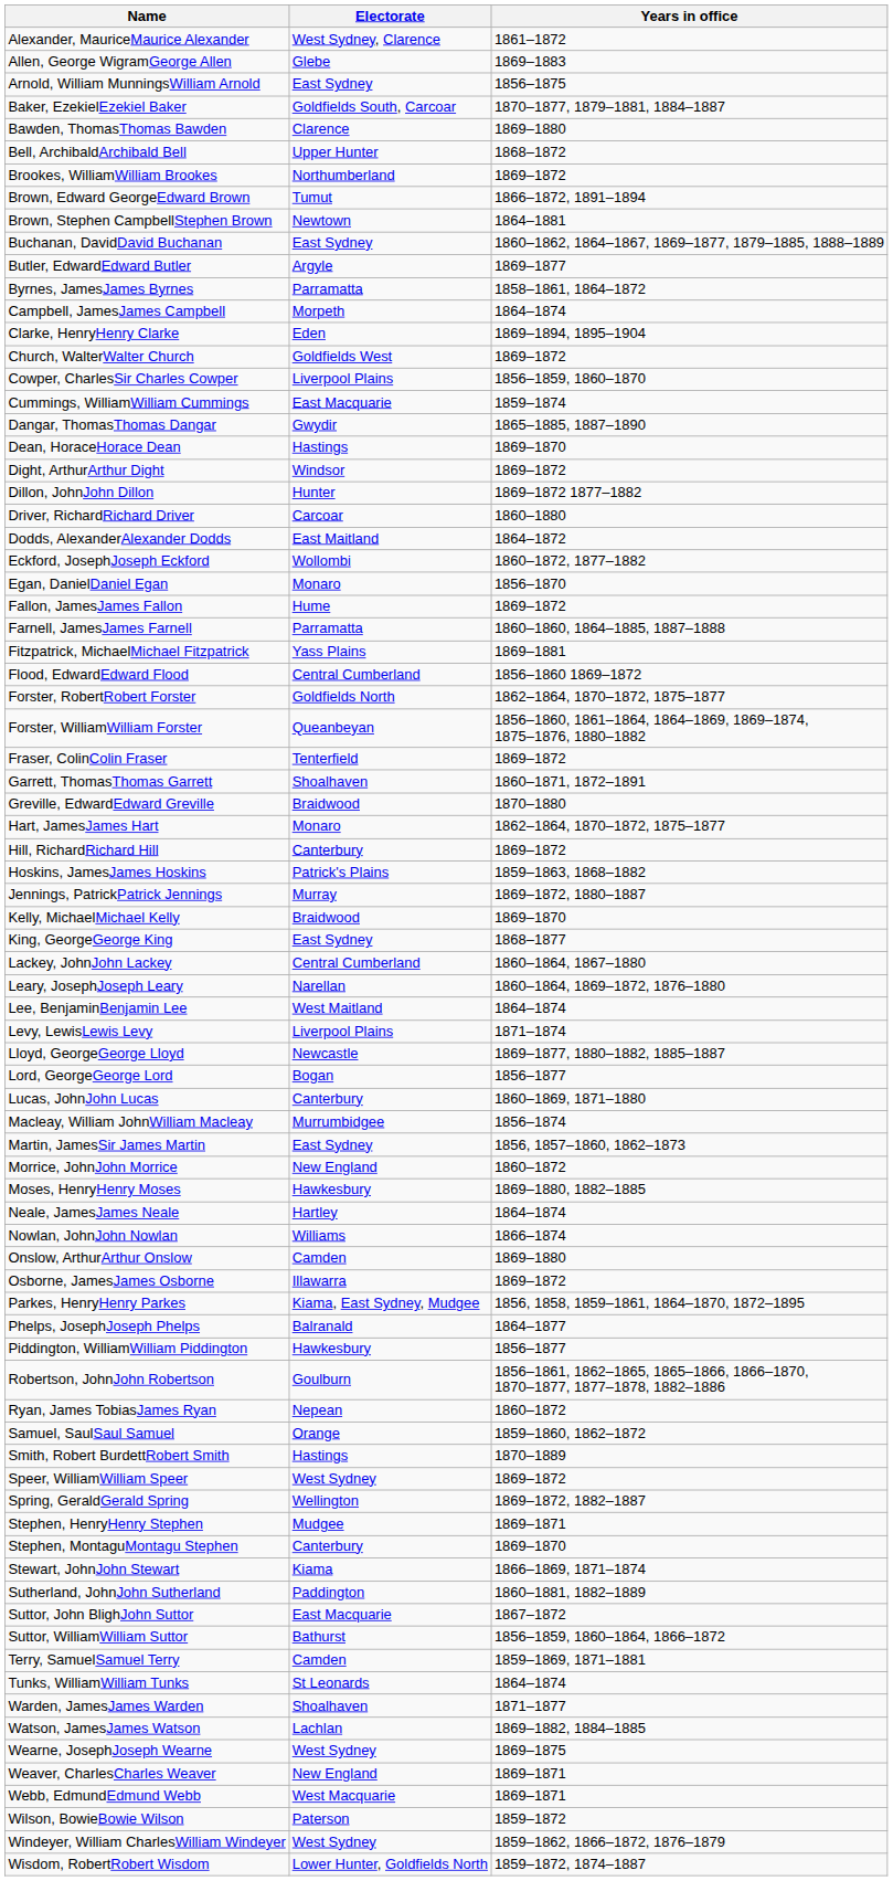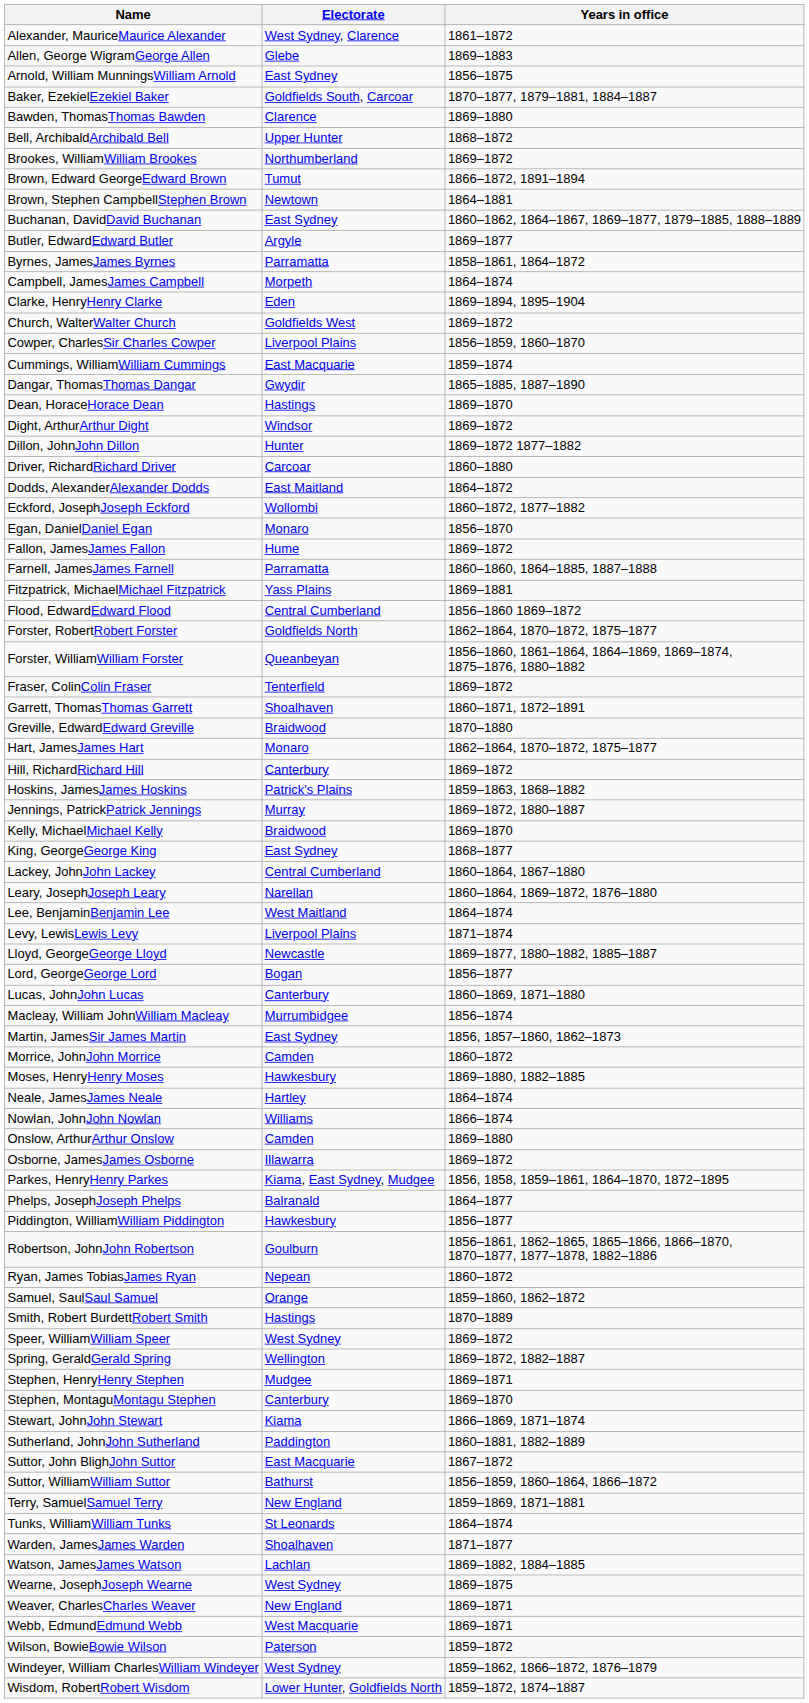 <table class="wikitable sortable" style="border:1px solid #aaa; border-collapse:collapse">
 <tr bgcolor="#cccccc">
 <th><strong>Name</strong></th>
 <th><strong><a href='#'>Electorate</a></strong></th>
 <th><strong>Years in office</strong></th>
 </tr>
 <tr>
 <td><span>Alexander, Maurice</span><a href='#'>Maurice Alexander</a></td>
 <td><a href='#'>West Sydney</a>, <a href='#'>Clarence</a></td>
 <td>1861–1872</td>
 </tr>
 <tr>
 <td><span>Allen, George Wigram</span><a href='#'>George Allen</a></td>
 <td><a href='#'>Glebe</a></td>
 <td>1869–1883</td>
 </tr>
 <tr>
 <td><span>Arnold, William Munnings</span><a href='#'>William Arnold</a></td>
 <td><a href='#'>East Sydney</a></td>
 <td>1856–1875</td>
 </tr>
 <tr>
 <td><span>Baker, Ezekiel</span><a href='#'>Ezekiel Baker</a></td>
 <td><a href='#'>Goldfields South</a>, <a href='#'>Carcoar</a></td>
 <td>1870–1877, 1879–1881, 1884–1887</td>
 </tr>
 <tr>
 <td><span>Bawden, Thomas</span><a href='#'>Thomas Bawden</a></td>
 <td><a href='#'>Clarence</a></td>
 <td>1869–1880</td>
 </tr>
 <tr>
 <td><span>Bell, Archibald</span><a href='#'>Archibald Bell</a></td>
 <td><a href='#'>Upper Hunter</a></td>
 <td>1868–1872</td>
 </tr>
 <tr>
 <td><span>Brookes, William</span><a href='#'>William Brookes</a></td>
 <td><a href='#'>Northumberland</a></td>
 <td>1869–1872</td>
 </tr>
 <tr>
 <td><span>Brown, Edward George</span><a href='#'>Edward Brown</a></td>
 <td><a href='#'>Tumut</a></td>
 <td>1866–1872, 1891–1894</td>
 </tr>
 <tr>
 <td><span>Brown, Stephen Campbell</span><a href='#'>Stephen Brown</a></td>
 <td><a href='#'>Newtown</a></td>
 <td>1864–1881</td>
 </tr>
 <tr>
 <td><span>Buchanan, David</span><a href='#'>David Buchanan</a></td>
 <td><a href='#'>East Sydney</a></td>
 <td>1860–1862, 1864–1867, 1869–1877, 1879–1885, 1888–1889</td>
 </tr>
 <tr>
 <td><span>Butler, Edward</span><a href='#'>Edward Butler</a></td>
 <td><a href='#'>Argyle</a></td>
 <td>1869–1877</td>
 </tr>
 <tr>
 <td><span>Byrnes, James</span><a href='#'>James Byrnes</a></td>
 <td><a href='#'>Parramatta</a></td>
 <td>1858–1861, 1864–1872</td>
 </tr>
 <tr>
 <td><span>Campbell, James</span><a href='#'>James Campbell</a></td>
 <td><a href='#'>Morpeth</a></td>
 <td>1864–1874</td>
 </tr>
 <tr>
 <td><span>Clarke, Henry</span><a href='#'>Henry Clarke</a></td>
 <td><a href='#'>Eden</a></td>
 <td>1869–1894, 1895–1904</td>
 </tr>
 <tr>
 <td><span>Church, Walter</span><a href='#'>Walter Church</a></td>
 <td><a href='#'>Goldfields West</a></td>
 <td>1869–1872</td>
 </tr>
 <tr>
 <td><span>Cowper, Charles</span><a href='#'>Sir Charles Cowper</a></td>
 <td><a href='#'>Liverpool Plains</a></td>
 <td>1856–1859, 1860–1870</td>
 </tr>
 <tr>
 <td><span>Cummings, William</span><a href='#'>William Cummings</a></td>
 <td><a href='#'>East Macquarie</a></td>
 <td>1859–1874</td>
 </tr>
 <tr>
 <td><span>Dangar, Thomas</span><a href='#'>Thomas Dangar</a></td>
 <td><a href='#'>Gwydir</a></td>
 <td>1865–1885, 1887–1890</td>
 </tr>
 <tr>
 <td><span>Dean, Horace</span><a href='#'>Horace Dean</a></td>
 <td><a href='#'>Hastings</a></td>
 <td>1869–1870</td>
 </tr>
 <tr>
 <td><span>Dight, Arthur</span><a href='#'>Arthur Dight</a></td>
 <td><a href='#'>Windsor</a></td>
 <td>1869–1872</td>
 </tr>
 <tr>
 <td><span>Dillon, John</span><a href='#'>John Dillon</a></td>
 <td><a href='#'>Hunter</a></td>
 <td>1869–1872 1877–1882</td>
 </tr>
 <tr>
 <td><span>Driver, Richard</span><a href='#'>Richard Driver</a></td>
 <td><a href='#'>Carcoar</a></td>
 <td>1860–1880</td>
 </tr>
 <tr>
 <td><span>Dodds, Alexander</span><a href='#'>Alexander Dodds</a></td>
 <td><a href='#'>East Maitland</a></td>
 <td>1864–1872</td>
 </tr>
 <tr>
 <td><span>Eckford, Joseph</span><a href='#'>Joseph Eckford</a></td>
 <td><a href='#'>Wollombi</a></td>
 <td>1860–1872, 1877–1882</td>
 </tr>
 <tr>
 <td><span>Egan, Daniel</span><a href='#'>Daniel Egan</a></td>
 <td><a href='#'>Monaro</a></td>
 <td>1856–1870</td>
 </tr>
 <tr>
 <td><span>Fallon, James</span><a href='#'>James Fallon</a></td>
 <td><a href='#'>Hume</a></td>
 <td>1869–1872</td>
 </tr>
 <tr>
 <td><span>Farnell, James</span><a href='#'>James Farnell</a></td>
 <td><a href='#'>Parramatta</a></td>
 <td>1860–1860, 1864–1885, 1887–1888</td>
 </tr>
 <tr>
 <td><span>Fitzpatrick, Michael</span><a href='#'>Michael Fitzpatrick</a></td>
 <td><a href='#'>Yass Plains</a></td>
 <td>1869–1881</td>
 </tr>
 <tr>
 <td><span>Flood, Edward</span><a href='#'>Edward Flood</a></td>
 <td><a href='#'>Central Cumberland</a></td>
 <td>1856–1860 1869–1872</td>
 </tr>
 <tr>
 <td><span>Forster, Robert</span><a href='#'>Robert Forster</a></td>
 <td><a href='#'>Goldfields North</a></td>
 <td>1862–1864, 1870–1872, 1875–1877</td>
 </tr>
 <tr>
 <td><span>Forster, William</span><a href='#'>William Forster</a></td>
 <td><a href='#'>Queanbeyan</a></td>
 <td>1856–1860, 1861–1864, 1864–1869, 1869–1874,<br>1875–1876, 1880–1882</td>
 </tr>
 <tr>
 <td><span>Fraser, Colin</span><a href='#'>Colin Fraser</a></td>
 <td><a href='#'>Tenterfield</a></td>
 <td>1869–1872</td>
 </tr>
 <tr>
 <td><span>Garrett, Thomas</span><a href='#'>Thomas Garrett</a></td>
 <td><a href='#'>Shoalhaven</a></td>
 <td>1860–1871, 1872–1891</td>
 </tr>
 <tr>
 <td><span>Greville, Edward</span><a href='#'>Edward Greville</a></td>
 <td><a href='#'>Braidwood</a></td>
 <td>1870–1880</td>
 </tr>
 <tr>
 <td><span>Hart, James</span><a href='#'>James Hart</a></td>
 <td><a href='#'>Monaro</a></td>
 <td>1862–1864, 1870–1872, 1875–1877</td>
 </tr>
 <tr>
 <td><span>Hill, Richard</span><a href='#'>Richard Hill</a></td>
 <td><a href='#'>Canterbury</a></td>
 <td>1869–1872</td>
 </tr>
 <tr>
 <td><span>Hoskins, James</span><a href='#'>James Hoskins</a></td>
 <td><a href='#'>Patrick's Plains</a></td>
 <td>1859–1863, 1868–1882</td>
 </tr>
 <tr>
 <td><span>Jennings, Patrick</span><a href='#'>Patrick Jennings</a></td>
 <td><a href='#'>Murray</a></td>
 <td>1869–1872, 1880–1887</td>
 </tr>
 <tr>
 <td><span>Kelly, Michael</span><a href='#'>Michael Kelly</a></td>
 <td><a href='#'>Braidwood</a></td>
 <td>1869–1870</td>
 </tr>
 <tr>
 <td><span>King, George</span><a href='#'>George King</a></td>
 <td><a href='#'>East Sydney</a></td>
 <td>1868–1877</td>
 </tr>
 <tr>
 <td><span>Lackey, John</span><a href='#'>John Lackey</a></td>
 <td><a href='#'>Central Cumberland</a></td>
 <td>1860–1864, 1867–1880</td>
 </tr>
 <tr>
 <td><span>Leary, Joseph</span><a href='#'>Joseph Leary</a></td>
 <td><a href='#'>Narellan</a></td>
 <td>1860–1864, 1869–1872, 1876–1880</td>
 </tr>
 <tr>
 <td><span>Lee, Benjamin</span><a href='#'>Benjamin Lee</a></td>
 <td><a href='#'>West Maitland</a></td>
 <td>1864–1874</td>
 </tr>
 <tr>
 <td><span>Levy, Lewis</span><a href='#'>Lewis Levy</a></td>
 <td><a href='#'>Liverpool Plains</a></td>
 <td>1871–1874</td>
 </tr>
 <tr>
 <td><span>Lloyd, George</span><a href='#'>George Lloyd</a></td>
 <td><a href='#'>Newcastle</a></td>
 <td>1869–1877, 1880–1882, 1885–1887</td>
 </tr>
 <tr>
 <td><span>Lord, George</span><a href='#'>George Lord</a></td>
 <td><a href='#'>Bogan</a></td>
 <td>1856–1877</td>
 </tr>
 <tr>
 <td><span>Lucas, John</span><a href='#'>John Lucas</a></td>
 <td><a href='#'>Canterbury</a></td>
 <td>1860–1869, 1871–1880</td>
 </tr>
 <tr>
 <td><span>Macleay, William John</span><a href='#'>William Macleay</a></td>
 <td><a href='#'>Murrumbidgee</a></td>
 <td>1856–1874</td>
 </tr>
 <tr>
 <td><span>Martin, James</span><a href='#'>Sir James Martin</a></td>
 <td><a href='#'>East Sydney</a></td>
 <td>1856, 1857–1860, 1862–1873</td>
 </tr>
 <tr>
 <td><span>Morrice, John</span><a href='#'>John Morrice</a></td>
-<td><a href='#'>New England</a></td>
+<td><a href='#'>Camden</a></td>
 <td>1860–1872</td>
 </tr>
 <tr>
 <td><span>Moses, Henry</span><a href='#'>Henry Moses</a></td>
 <td><a href='#'>Hawkesbury</a></td>
 <td>1869–1880, 1882–1885</td>
 </tr>
 <tr>
 <td><span>Neale, James</span><a href='#'>James Neale</a></td>
 <td><a href='#'>Hartley</a></td>
 <td>1864–1874</td>
 </tr>
 <tr>
 <td><span>Nowlan, John</span><a href='#'>John Nowlan</a></td>
 <td><a href='#'>Williams</a></td>
 <td>1866–1874</td>
 </tr>
 <tr>
 <td><span>Onslow, Arthur</span><a href='#'>Arthur Onslow</a></td>
 <td><a href='#'>Camden</a></td>
 <td>1869–1880</td>
 </tr>
 <tr>
 <td><span>Osborne, James</span><a href='#'>James Osborne</a></td>
 <td><a href='#'>Illawarra</a></td>
 <td>1869–1872</td>
 </tr>
 <tr>
 <td><span>Parkes, Henry</span><a href='#'>Henry Parkes</a></td>
 <td><a href='#'>Kiama</a>, <a href='#'>East Sydney</a>, <a href='#'>Mudgee</a></td>
 <td>1856, 1858, 1859–1861, 1864–1870, 1872–1895</td>
 </tr>
 <tr>
 <td><span>Phelps, Joseph</span><a href='#'>Joseph Phelps</a></td>
 <td><a href='#'>Balranald</a></td>
 <td>1864–1877</td>
 </tr>
 <tr>
 <td><span>Piddington, William</span><a href='#'>William Piddington</a></td>
 <td><a href='#'>Hawkesbury</a></td>
 <td>1856–1877</td>
 </tr>
 <tr>
 <td><span>Robertson, John</span><a href='#'>John Robertson</a></td>
 <td><a href='#'>Goulburn</a></td>
 <td>1856–1861, 1862–1865, 1865–1866, 1866–1870,<br>1870–1877, 1877–1878, 1882–1886</td>
 </tr>
 <tr>
 <td><span>Ryan, James Tobias</span><a href='#'>James Ryan</a></td>
 <td><a href='#'>Nepean</a></td>
 <td>1860–1872</td>
 </tr>
 <tr>
 <td><span>Samuel, Saul</span><a href='#'>Saul Samuel</a></td>
 <td><a href='#'>Orange</a></td>
 <td>1859–1860, 1862–1872</td>
 </tr>
 <tr>
 <td><span>Smith, Robert Burdett</span><a href='#'>Robert Smith</a></td>
 <td><a href='#'>Hastings</a></td>
 <td>1870–1889</td>
 </tr>
 <tr>
 <td><span>Speer, William</span><a href='#'>William Speer</a></td>
 <td><a href='#'>West Sydney</a></td>
 <td>1869–1872</td>
 </tr>
 <tr>
 <td><span>Spring, Gerald</span><a href='#'>Gerald Spring</a></td>
 <td><a href='#'>Wellington</a></td>
 <td>1869–1872, 1882–1887</td>
 </tr>
 <tr>
 <td><span>Stephen, Henry</span><a href='#'>Henry Stephen</a></td>
 <td><a href='#'>Mudgee</a></td>
 <td>1869–1871</td>
 </tr>
 <tr>
 <td><span>Stephen, Montagu</span><a href='#'>Montagu Stephen</a></td>
 <td><a href='#'>Canterbury</a></td>
 <td>1869–1870</td>
 </tr>
 <tr>
 <td><span>Stewart, John</span><a href='#'>John Stewart</a></td>
 <td><a href='#'>Kiama</a></td>
 <td>1866–1869, 1871–1874</td>
 </tr>
 <tr>
 <td><span>Sutherland, John</span><a href='#'>John Sutherland</a></td>
 <td><a href='#'>Paddington</a></td>
 <td>1860–1881, 1882–1889</td>
 </tr>
 <tr>
 <td><span>Suttor, John Bligh</span><a href='#'>John Suttor</a></td>
 <td><a href='#'>East Macquarie</a></td>
 <td>1867–1872</td>
 </tr>
 <tr>
 <td><span>Suttor, William</span><a href='#'>William Suttor</a></td>
 <td><a href='#'>Bathurst</a></td>
 <td>1856–1859, 1860–1864, 1866–1872</td>
 </tr>
 <tr>
 <td><span>Terry, Samuel</span><a href='#'>Samuel Terry</a></td>
-<td><a href='#'>Camden</a></td>
+<td><a href='#'>New England</a></td>
 <td>1859–1869, 1871–1881</td>
 </tr>
 <tr>
 <td><span>Tunks, William</span><a href='#'>William Tunks</a></td>
 <td><a href='#'>St Leonards</a></td>
 <td>1864–1874</td>
 </tr>
 <tr>
 <td><span>Warden, James</span><a href='#'>James Warden</a></td>
 <td><a href='#'>Shoalhaven</a></td>
 <td>1871–1877</td>
 </tr>
 <tr>
 <td><span>Watson, James</span><a href='#'>James Watson</a></td>
 <td><a href='#'>Lachlan</a></td>
 <td>1869–1882, 1884–1885</td>
 </tr>
 <tr>
 <td><span>Wearne, Joseph</span><a href='#'>Joseph Wearne</a></td>
 <td><a href='#'>West Sydney</a></td>
 <td>1869–1875</td>
 </tr>
 <tr>
 <td><span>Weaver, Charles</span><a href='#'>Charles Weaver</a></td>
 <td><a href='#'>New England</a></td>
 <td>1869–1871</td>
 </tr>
 <tr>
 <td><span>Webb, Edmund</span><a href='#'>Edmund Webb</a></td>
 <td><a href='#'>West Macquarie</a></td>
 <td>1869–1871</td>
 </tr>
 <tr>
 <td><span>Wilson, Bowie</span><a href='#'>Bowie Wilson</a></td>
 <td><a href='#'>Paterson</a></td>
 <td>1859–1872</td>
 </tr>
 <tr>
 <td><span>Windeyer, William Charles</span><a href='#'>William Windeyer</a></td>
 <td><a href='#'>West Sydney</a></td>
 <td>1859–1862, 1866–1872, 1876–1879</td>
 </tr>
 <tr>
 <td><span>Wisdom, Robert</span><a href='#'>Robert Wisdom</a></td>
 <td><a href='#'>Lower Hunter</a>, <a href='#'>Goldfields North</a></td>
 <td>1859–1872, 1874–1887</td>
 </tr>
 </table>
